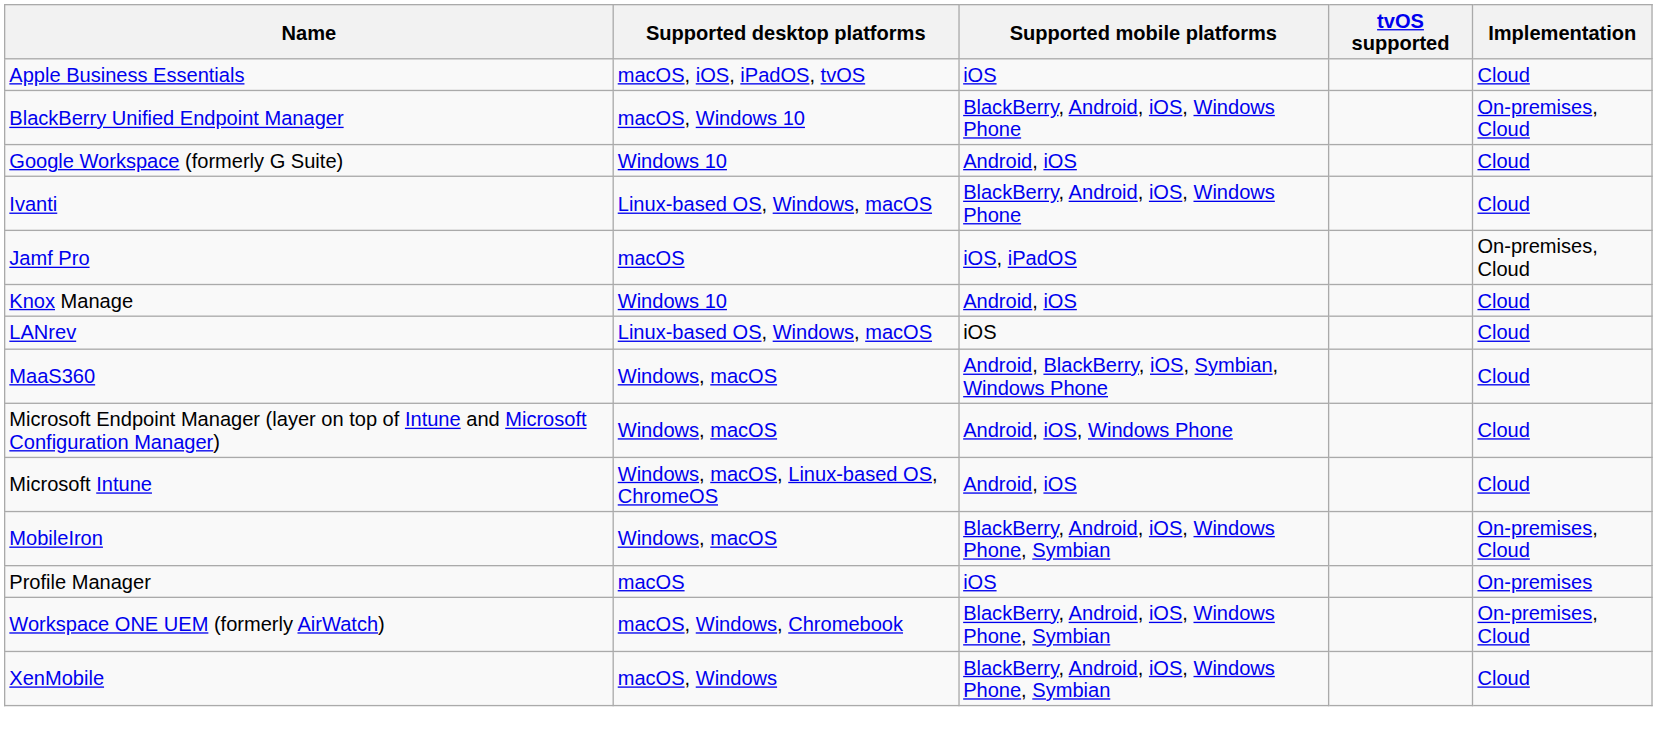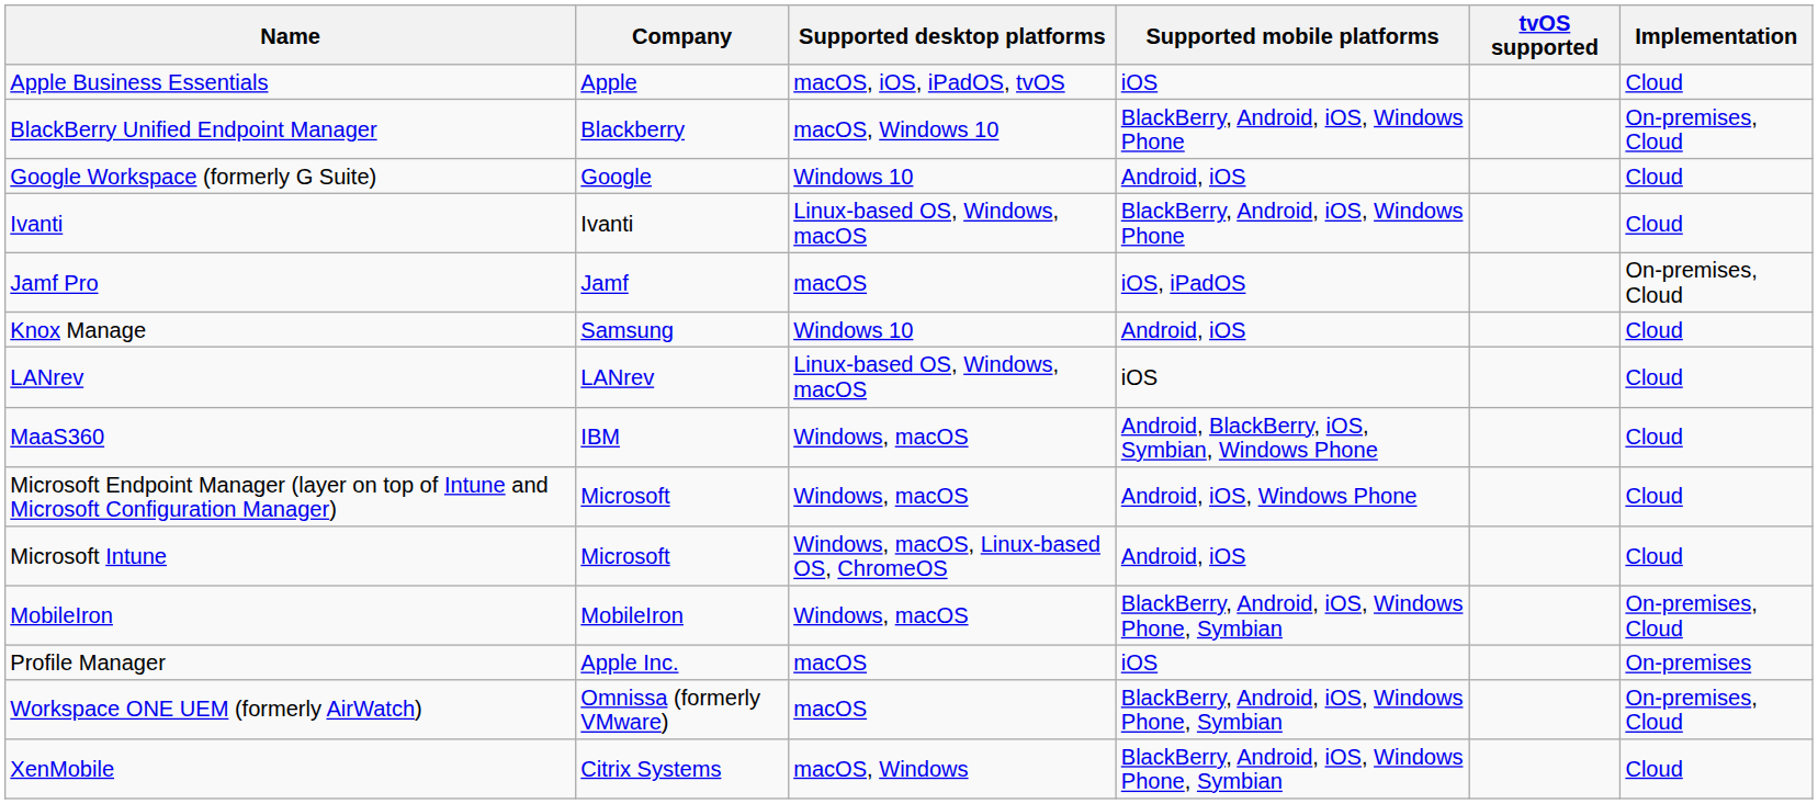 <table class="wikitable sortable mw-collapsible" style="font-size: 95%; text-align: left; width: auto;">
 <tr>
 <th>Name</th>
+<th>Company</th>
 <th>Supported desktop platforms</th>
 <th>Supported mobile platforms</th>
 <th><a href='#'>tvOS</a> supported</th>
 <th>Implementation</th>
 </tr>
 <tr>
 <td><a href='#'>Apple Business Essentials</a></td>
+<td><a href='#'>Apple</a></td>
 <td><a href='#'>macOS</a>, <a href='#'>iOS</a>, <a href='#'>iPadOS</a>, <a href='#'>tvOS</a></td>
 <td iOS, macOS, and tvOS devices><a href='#'>iOS</a></td>
 <td></td>
 <td><a href='#'>Cloud</a></td>
 </tr>
 <tr>
 <td><a href='#'>BlackBerry Unified Endpoint Manager</a></td>
+<td><a href='#'>Blackberry</a></td>
 <td><a href='#'>macOS</a>, <a href='#'>Windows 10</a></td>
 <td><a href='#'>BlackBerry</a>, <a href='#'>Android</a>, <a href='#'>iOS</a>, <a href='#'>Windows Phone</a></td>
 <td></td>
 <td><a href='#'>On-premises</a>, <a href='#'>Cloud</a></td>
 </tr>
 <tr>
 <td><a href='#'>Google Workspace</a> (formerly G Suite)</td>
+<td><a href='#'>Google</a></td>
 <td><a href='#'>Windows 10</a></td>
 <td><a href='#'>Android</a>, <a href='#'>iOS</a></td>
 <td></td>
 <td><a href='#'>Cloud</a></td>
 </tr>
 <tr>
 <td><a href='#'>Ivanti</a></td>
+<td>Ivanti</td>
 <td><a href='#'>Linux-based OS</a>, <a href='#'>Windows</a>, <a href='#'>macOS</a></td>
 <td><a href='#'>BlackBerry</a>, <a href='#'>Android</a>, <a href='#'>iOS</a>, <a href='#'>Windows Phone</a></td>
 <td></td>
 <td><a href='#'>Cloud</a></td>
 </tr>
 <tr>
 <td><a href='#'>Jamf Pro</a></td>
+<td><a href='#'>Jamf</a></td>
 <td><a href='#'>macOS</a></td>
 <td><a href='#'>iOS</a>, <a href='#'>iPadOS</a></td>
 <td></td>
 <td>On-premises, Cloud</td>
 </tr>
 <tr>
 <td><a href='#'>Knox</a> Manage</td>
+<td><a href='#'>Samsung</a></td>
 <td><a href='#'>Windows 10</a></td>
 <td><a href='#'>Android</a>, <a href='#'>iOS</a></td>
 <td></td>
 <td><a href='#'>Cloud</a></td>
 </tr>
 <tr>
+<td><a href='#'>LANrev</a></td>
 <td><a href='#'>LANrev</a></td>
 <td><a href='#'>Linux-based OS</a>, <a href='#'>Windows</a>, <a href='#'>macOS</a></td>
 <td>iOS</td>
 <td></td>
 <td><a href='#'>Cloud</a></td>
 </tr>
 <tr>
 <td><a href='#'>MaaS360</a></td>
+<td><a href='#'>IBM</a></td>
 <td><a href='#'>Windows</a>, <a href='#'>macOS</a></td>
 <td><a href='#'>Android</a>, <a href='#'>BlackBerry</a>, <a href='#'>iOS</a>, <a href='#'>Symbian</a>, <a href='#'>Windows Phone</a></td>
 <td></td>
 <td><a href='#'>Cloud</a></td>
 </tr>
 <tr>
 <td>Microsoft Endpoint Manager (layer on top of <a href='#'>Intune</a> and <a href='#'>Microsoft Configuration Manager</a>)</td>
+<td><a href='#'>Microsoft</a></td>
 <td><a href='#'>Windows</a>, <a href='#'>macOS</a></td>
 <td><a href='#'>Android</a>, <a href='#'>iOS</a>, <a href='#'>Windows Phone</a></td>
 <td></td>
 <td><a href='#'>Cloud</a></td>
 </tr>
 <tr>
 <td>Microsoft <a href='#'>Intune</a></td>
+<td><a href='#'>Microsoft</a></td>
 <td><a href='#'>Windows</a>, <a href='#'>macOS</a>, <a href='#'>Linux-based OS</a>, <a href='#'>ChromeOS</a></td>
 <td><a href='#'>Android</a>, <a href='#'>iOS</a></td>
 <td></td>
 <td><a href='#'>Cloud</a></td>
 </tr>
 <tr>
+<td><a href='#'>MobileIron</a></td>
 <td><a href='#'>MobileIron</a></td>
 <td><a href='#'>Windows</a>, <a href='#'>macOS</a></td>
 <td><a href='#'>BlackBerry</a>, <a href='#'>Android</a>, <a href='#'>iOS</a>, <a href='#'>Windows Phone</a>, <a href='#'>Symbian</a></td>
 <td></td>
 <td><a href='#'>On-premises</a>, <a href='#'>Cloud</a></td>
 </tr>
 <tr>
 <td>Profile Manager</td>
+<td><a href='#'>Apple Inc.</a></td>
 <td><a href='#'>macOS</a></td>
 <td><a href='#'>iOS</a></td>
 <td></td>
 <td><a href='#'>On-premises</a></td>
 </tr>
 <tr>
 <td><a href='#'>Workspace ONE UEM</a> (formerly <a href='#'>AirWatch</a>)</td>
-<td><a href='#'>macOS</a>, <a href='#'>Windows</a>, <a href='#'>Chromebook</a></td>
+<td><a href='#'>Omnissa</a> (formerly <a href='#'>VMware</a>)</td>
+<td><a href='#'>macOS</a></td>
 <td><a href='#'>BlackBerry</a>, <a href='#'>Android</a>, <a href='#'>iOS</a>, <a href='#'>Windows Phone</a>, <a href='#'>Symbian</a></td>
 <td></td>
 <td><a href='#'>On-premises</a>, <a href='#'>Cloud</a></td>
 </tr>
 <tr>
 <td><a href='#'>XenMobile</a></td>
+<td><a href='#'>Citrix Systems</a></td>
 <td><a href='#'>macOS</a>, <a href='#'>Windows</a></td>
 <td><a href='#'>BlackBerry</a>, <a href='#'>Android</a>, <a href='#'>iOS</a>, <a href='#'>Windows Phone</a>, <a href='#'>Symbian</a></td>
 <td></td>
 <td><a href='#'>Cloud</a></td>
 </tr>
 </table>
